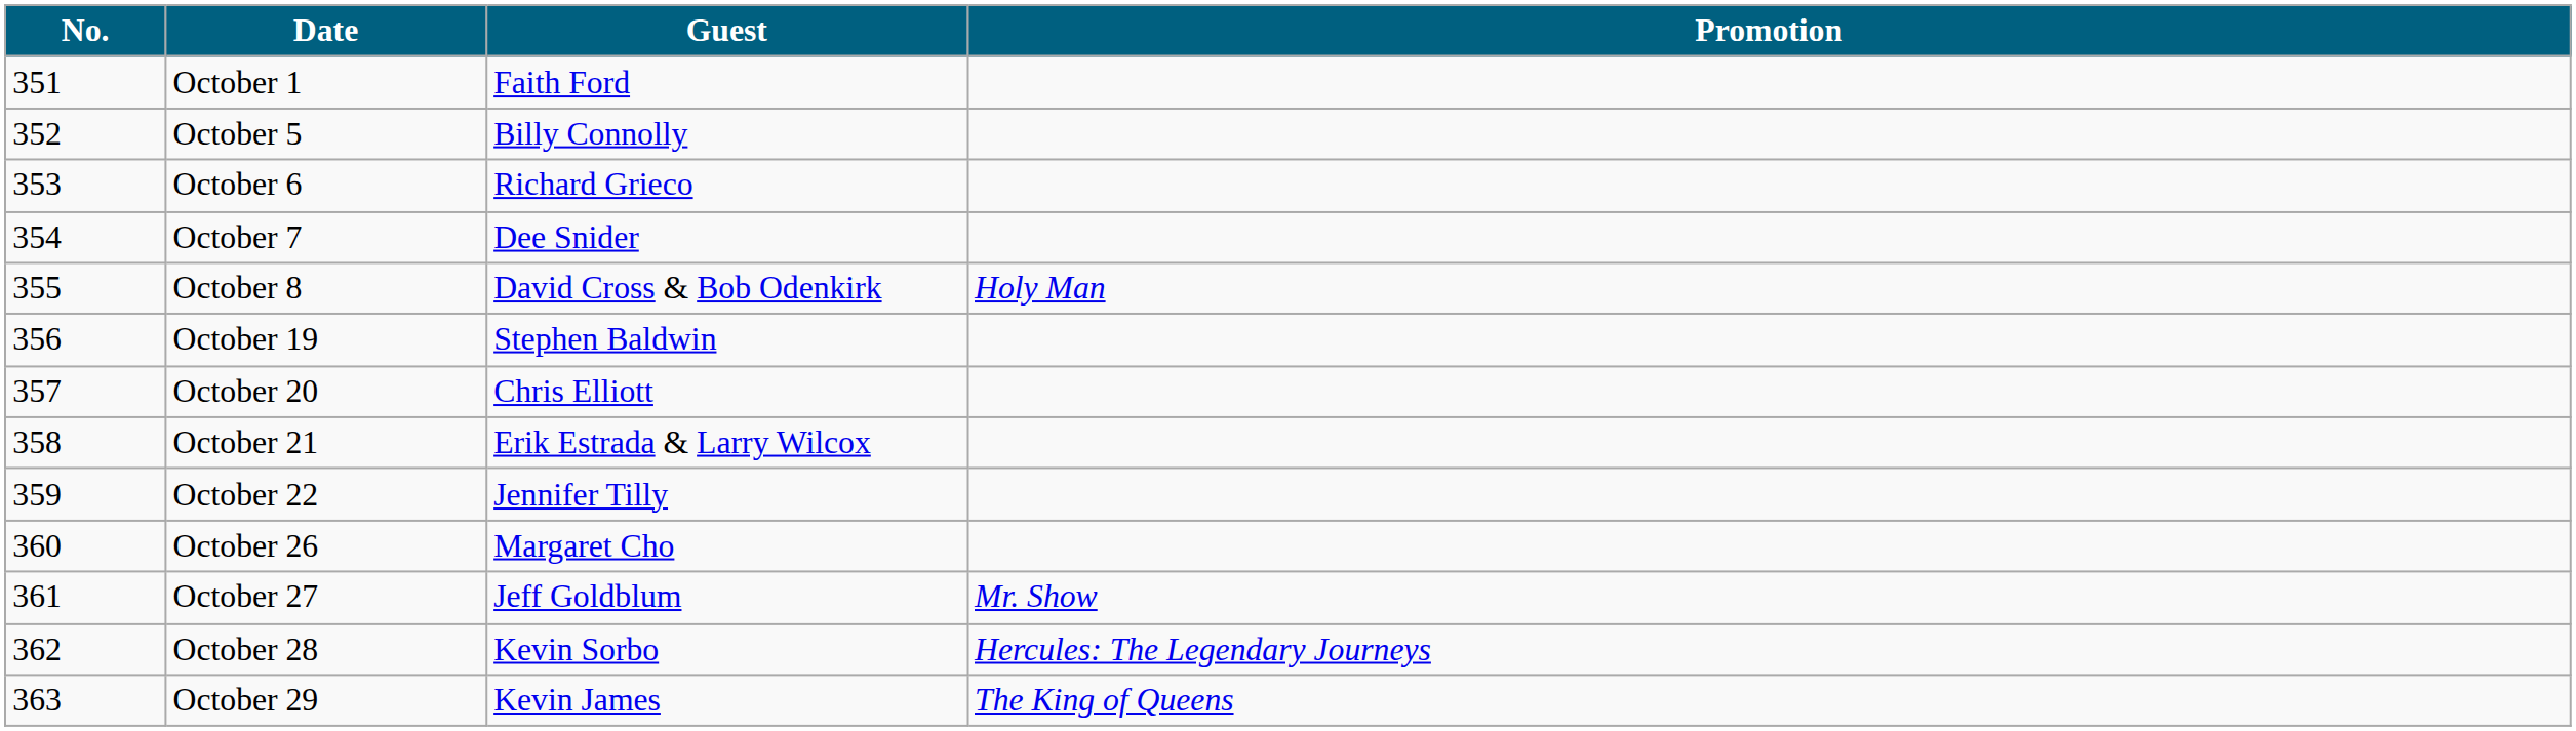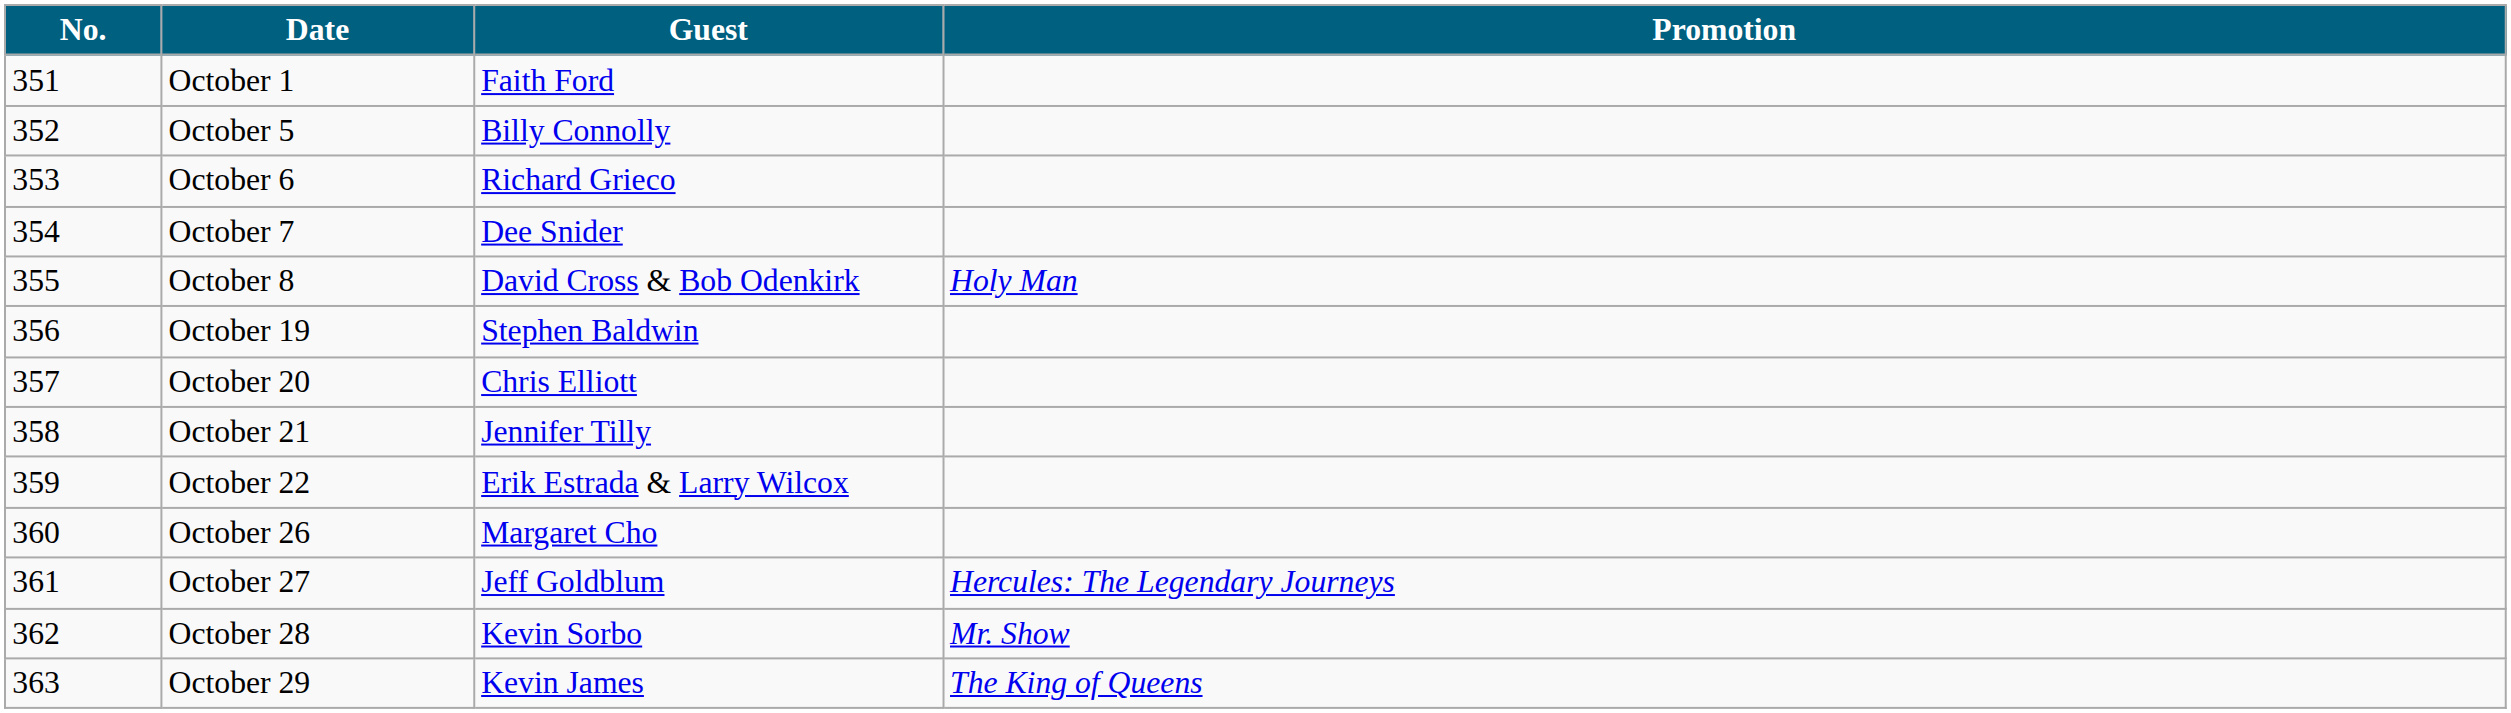 <table class="wikitable" width="100%">
 <tr>
 <th width="5%" style="background:#006080; color:#FFFFFF"><abbr>No.</abbr></th>
 <th width="10%" style="background:#006080; color:#FFFFFF">Date</th>
 <th width="15%" style="background:#006080; color:#FFFFFF">Guest</th>
 <th width="50%" style="background:#006080; color:#FFFFFF">Promotion</th>
 </tr>
 <tr>
 <td>351</td>
 <td>October 1</td>
 <td><a href='#'>Faith Ford</a></td>
 <td></td>
 </tr>
 <tr>
 <td>352</td>
 <td>October 5</td>
 <td><a href='#'>Billy Connolly</a></td>
 <td></td>
 </tr>
 <tr>
 <td>353</td>
 <td>October 6</td>
 <td><a href='#'>Richard Grieco</a></td>
 <td></td>
 </tr>
 <tr>
 <td>354</td>
 <td>October 7</td>
 <td><a href='#'>Dee Snider</a></td>
 <td></td>
 </tr>
 <tr>
 <td>355</td>
 <td>October 8</td>
 <td><a href='#'>David Cross</a> & <a href='#'>Bob Odenkirk</a></td>
 <td><em><a href='#'>Holy Man</a></em></td>
 </tr>
 <tr>
 <td>356</td>
 <td>October 19</td>
 <td><a href='#'>Stephen Baldwin</a></td>
 <td></td>
 </tr>
 <tr>
 <td>357</td>
 <td>October 20</td>
 <td><a href='#'>Chris Elliott</a></td>
 <td></td>
 </tr>
 <tr>
 <td>358</td>
 <td>October 21</td>
-<td><a href='#'>Erik Estrada</a> & <a href='#'>Larry Wilcox</a></td>
+<td><a href='#'>Jennifer Tilly</a></td>
 <td></td>
 </tr>
 <tr>
 <td>359</td>
 <td>October 22</td>
-<td><a href='#'>Jennifer Tilly</a></td>
+<td><a href='#'>Erik Estrada</a> & <a href='#'>Larry Wilcox</a></td>
 <td></td>
 </tr>
 <tr>
 <td>360</td>
 <td>October 26</td>
 <td><a href='#'>Margaret Cho</a></td>
 <td></td>
 </tr>
 <tr>
 <td>361</td>
 <td>October 27</td>
 <td><a href='#'>Jeff Goldblum</a></td>
-<td><em><a href='#'>Mr. Show</a></em></td>
+<td><em><a href='#'>Hercules: The Legendary Journeys</a></em></td>
 </tr>
 <tr>
 <td>362</td>
 <td>October 28</td>
 <td><a href='#'>Kevin Sorbo</a></td>
-<td><em><a href='#'>Hercules: The Legendary Journeys</a></em></td>
+<td><em><a href='#'>Mr. Show</a></em></td>
 </tr>
 <tr>
 <td>363</td>
 <td>October 29</td>
 <td><a href='#'>Kevin James</a></td>
 <td><em><a href='#'>The King of Queens</a></em></td>
 </tr>
 </table>
